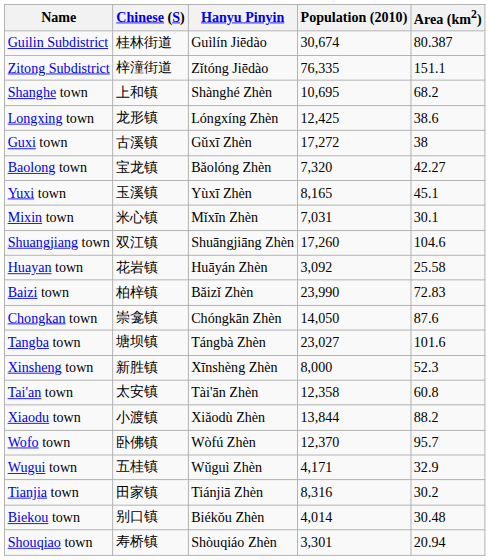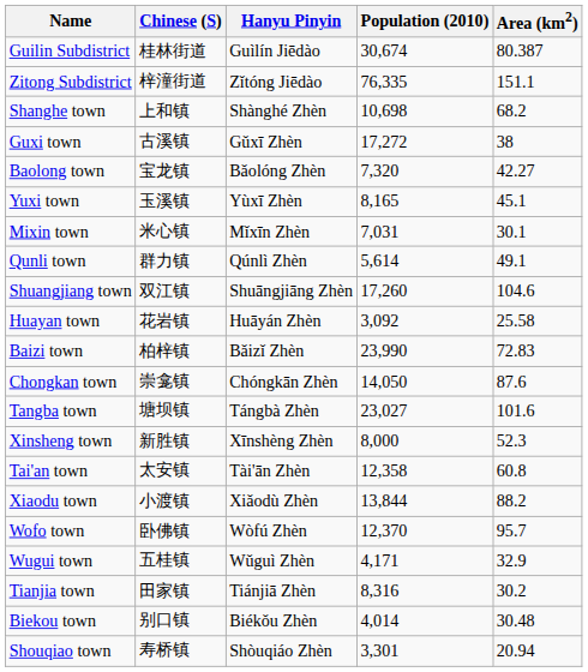 <table class="wikitable">
 <tr>
 <th>Name</th>
 <th><a href='#'>Chinese</a> (<a href='#'>S</a>)</th>
 <th><a href='#'>Hanyu Pinyin</a></th>
 <th>Population (2010)</th>
 <th>Area (km<sup>2</sup>)</th>
 </tr>
 <tr>
 <td><a href='#'>Guilin Subdistrict</a></td>
 <td>桂林街道</td>
 <td>Guìlín Jiēdào</td>
 <td>30,674</td>
 <td>80.387</td>
 </tr>
 <tr>
 <td><a href='#'>Zitong Subdistrict</a></td>
 <td>梓潼街道</td>
 <td>Zǐtóng Jiēdào</td>
 <td>76,335</td>
 <td>151.1</td>
 </tr>
 <tr>
 <td><a href='#'>Shanghe</a> town</td>
 <td>上和镇</td>
 <td>Shànghé Zhèn</td>
-<td>10,695</td>
+<td>10,698</td>
 <td>68.2</td>
-</tr>
-<tr>
-<td><a href='#'>Longxing</a> town</td>
-<td>龙形镇</td>
-<td>Lóngxíng Zhèn</td>
-<td>12,425</td>
-<td>38.6</td>
 </tr>
 <tr>
 <td><a href='#'>Guxi</a> town</td>
 <td>古溪镇</td>
 <td>Gǔxī Zhèn</td>
 <td>17,272</td>
 <td>38</td>
 </tr>
 <tr>
 <td><a href='#'>Baolong</a> town</td>
 <td>宝龙镇</td>
 <td>Bǎolóng Zhèn</td>
 <td>7,320</td>
 <td>42.27</td>
 </tr>
 <tr>
 <td><a href='#'>Yuxi</a> town</td>
 <td>玉溪镇</td>
 <td>Yùxī Zhèn</td>
 <td>8,165</td>
 <td>45.1</td>
 </tr>
 <tr>
 <td><a href='#'>Mixin</a> town</td>
 <td>米心镇</td>
 <td>Mǐxīn Zhèn</td>
 <td>7,031</td>
 <td>30.1</td>
+</tr>
+<tr>
+<td><a href='#'>Qunli</a> town</td>
+<td>群力镇</td>
+<td>Qúnlì Zhèn</td>
+<td>5,614</td>
+<td>49.1</td>
 </tr>
 <tr>
 <td><a href='#'>Shuangjiang</a> town</td>
 <td>双江镇</td>
 <td>Shuāngjiāng Zhèn</td>
 <td>17,260</td>
 <td>104.6</td>
 </tr>
 <tr>
 <td><a href='#'>Huayan</a> town</td>
 <td>花岩镇</td>
 <td>Huāyán Zhèn</td>
 <td>3,092</td>
 <td>25.58</td>
 </tr>
 <tr>
 <td><a href='#'>Baizi</a> town</td>
 <td>柏梓镇</td>
 <td>Bǎizǐ Zhèn</td>
 <td>23,990</td>
 <td>72.83</td>
 </tr>
 <tr>
 <td><a href='#'>Chongkan</a> town</td>
 <td>崇龛镇</td>
 <td>Chóngkān Zhèn</td>
 <td>14,050</td>
 <td>87.6</td>
 </tr>
 <tr>
 <td><a href='#'>Tangba</a> town</td>
 <td>塘坝镇</td>
 <td>Tángbà Zhèn</td>
 <td>23,027</td>
 <td>101.6</td>
 </tr>
 <tr>
 <td><a href='#'>Xinsheng</a> town</td>
 <td>新胜镇</td>
 <td>Xīnshèng Zhèn</td>
 <td>8,000</td>
 <td>52.3</td>
 </tr>
 <tr>
 <td><a href='#'>Tai'an</a> town</td>
 <td>太安镇</td>
 <td>Tài'ān Zhèn</td>
 <td>12,358</td>
 <td>60.8</td>
 </tr>
 <tr>
 <td><a href='#'>Xiaodu</a> town</td>
 <td>小渡镇</td>
 <td>Xiǎodù Zhèn</td>
 <td>13,844</td>
 <td>88.2</td>
 </tr>
 <tr>
 <td><a href='#'>Wofo</a> town</td>
 <td>卧佛镇</td>
 <td>Wòfú Zhèn</td>
 <td>12,370</td>
 <td>95.7</td>
 </tr>
 <tr>
 <td><a href='#'>Wugui</a> town</td>
 <td>五桂镇</td>
 <td>Wǔguì Zhèn</td>
 <td>4,171</td>
 <td>32.9</td>
 </tr>
 <tr>
 <td><a href='#'>Tianjia</a> town</td>
 <td>田家镇</td>
 <td>Tiánjiā Zhèn</td>
 <td>8,316</td>
 <td>30.2</td>
 </tr>
 <tr>
 <td><a href='#'>Biekou</a> town</td>
 <td>别口镇</td>
 <td>Biékǒu Zhèn</td>
 <td>4,014</td>
 <td>30.48</td>
 </tr>
 <tr>
 <td><a href='#'>Shouqiao</a> town</td>
 <td>寿桥镇</td>
 <td>Shòuqiáo Zhèn</td>
 <td>3,301</td>
 <td>20.94</td>
 </tr>
 </table>
